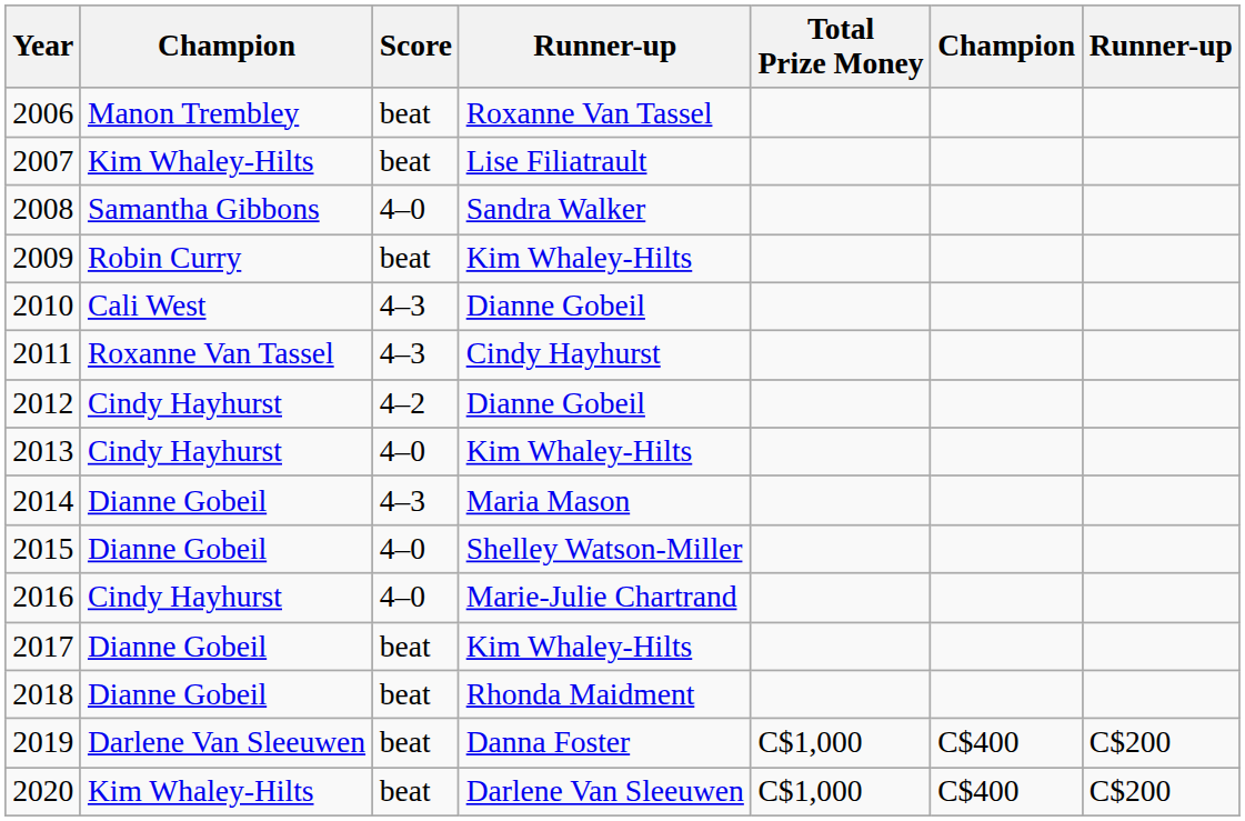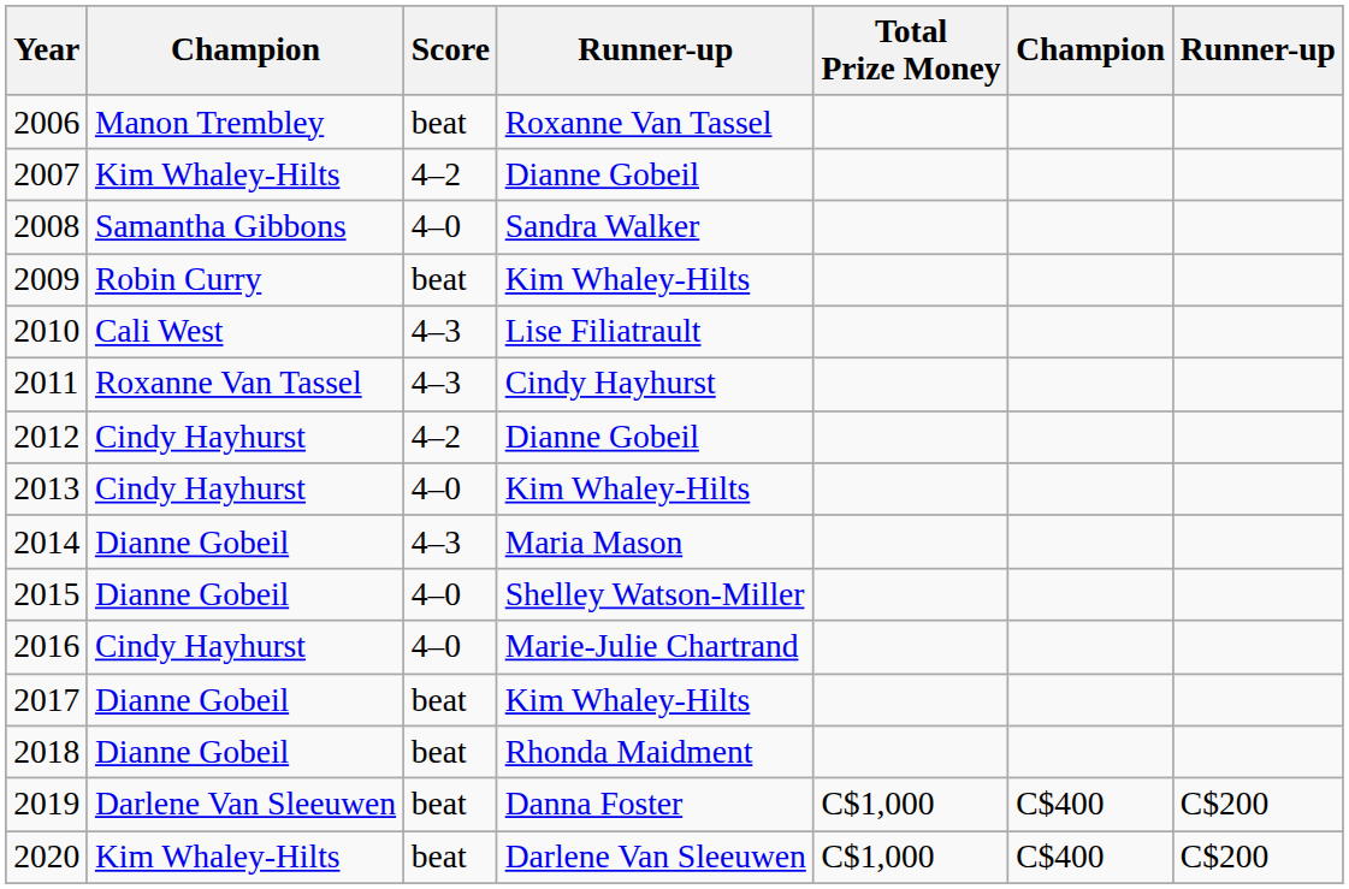 <table class="wikitable">
 <tr>
 <th>Year</th>
 <th>Champion</th>
 <th>Score</th>
 <th>Runner-up</th>
 <th>Total<br>Prize Money</th>
 <th>Champion</th>
 <th>Runner-up</th>
 </tr>
 <tr>
 <td>2006</td>
 <td> <a href='#'>Manon Trembley</a></td>
 <td>beat</td>
 <td> <a href='#'>Roxanne Van Tassel</a></td>
 <td></td>
 <td></td>
 <td></td>
 </tr>
 <tr>
 <td>2007</td>
 <td> <a href='#'>Kim Whaley-Hilts</a></td>
-<td>beat</td>
-<td> <a href='#'>Lise Filiatrault</a></td>
+<td>4–2</td>
+<td> <a href='#'>Dianne Gobeil</a></td>
 <td></td>
 <td></td>
 <td></td>
 </tr>
 <tr>
 <td>2008</td>
 <td> <a href='#'>Samantha Gibbons</a></td>
 <td>4–0</td>
 <td> <a href='#'>Sandra Walker</a></td>
 <td></td>
 <td></td>
 <td></td>
 </tr>
 <tr>
 <td>2009</td>
 <td> <a href='#'>Robin Curry</a></td>
 <td>beat</td>
 <td> <a href='#'>Kim Whaley-Hilts</a></td>
 <td></td>
 <td></td>
 <td></td>
 </tr>
 <tr>
 <td>2010</td>
 <td> <a href='#'>Cali West</a></td>
 <td>4–3</td>
-<td> <a href='#'>Dianne Gobeil</a></td>
+<td> <a href='#'>Lise Filiatrault</a></td>
 <td></td>
 <td></td>
 <td></td>
 </tr>
 <tr>
 <td>2011</td>
 <td> <a href='#'>Roxanne Van Tassel</a></td>
 <td>4–3</td>
 <td> <a href='#'>Cindy Hayhurst</a></td>
 <td></td>
 <td></td>
 <td></td>
 </tr>
 <tr>
 <td>2012</td>
 <td> <a href='#'>Cindy Hayhurst</a></td>
 <td>4–2</td>
 <td> <a href='#'>Dianne Gobeil</a></td>
 <td></td>
 <td></td>
 <td></td>
 </tr>
 <tr>
 <td>2013</td>
 <td> <a href='#'>Cindy Hayhurst</a></td>
 <td>4–0</td>
 <td> <a href='#'>Kim Whaley-Hilts</a></td>
 <td></td>
 <td></td>
 <td></td>
 </tr>
 <tr>
 <td>2014</td>
 <td> <a href='#'>Dianne Gobeil</a></td>
 <td>4–3</td>
 <td> <a href='#'>Maria Mason</a></td>
 <td></td>
 <td></td>
 <td></td>
 </tr>
 <tr>
 <td>2015</td>
 <td> <a href='#'>Dianne Gobeil</a></td>
 <td>4–0</td>
 <td> <a href='#'>Shelley Watson-Miller</a></td>
 <td></td>
 <td></td>
 <td></td>
 </tr>
 <tr>
 <td>2016</td>
 <td> <a href='#'>Cindy Hayhurst</a></td>
 <td>4–0</td>
 <td> <a href='#'>Marie-Julie Chartrand</a></td>
 <td></td>
 <td></td>
 <td></td>
 </tr>
 <tr>
 <td>2017</td>
 <td> <a href='#'>Dianne Gobeil</a></td>
 <td>beat</td>
 <td> <a href='#'>Kim Whaley-Hilts</a></td>
 <td></td>
 <td></td>
 <td></td>
 </tr>
 <tr>
 <td>2018</td>
 <td> <a href='#'>Dianne Gobeil</a></td>
 <td>beat</td>
 <td> <a href='#'>Rhonda Maidment</a></td>
 <td></td>
 <td></td>
 <td></td>
 </tr>
 <tr>
 <td>2019</td>
 <td> <a href='#'>Darlene Van Sleeuwen</a></td>
 <td>beat</td>
 <td> <a href='#'>Danna Foster</a></td>
 <td>C$1,000</td>
 <td>C$400</td>
 <td>C$200</td>
 </tr>
 <tr>
 <td>2020</td>
 <td> <a href='#'>Kim Whaley-Hilts</a></td>
 <td>beat</td>
 <td> <a href='#'>Darlene Van Sleeuwen</a></td>
 <td>C$1,000</td>
 <td>C$400</td>
 <td>C$200</td>
 </tr>
 </table>
